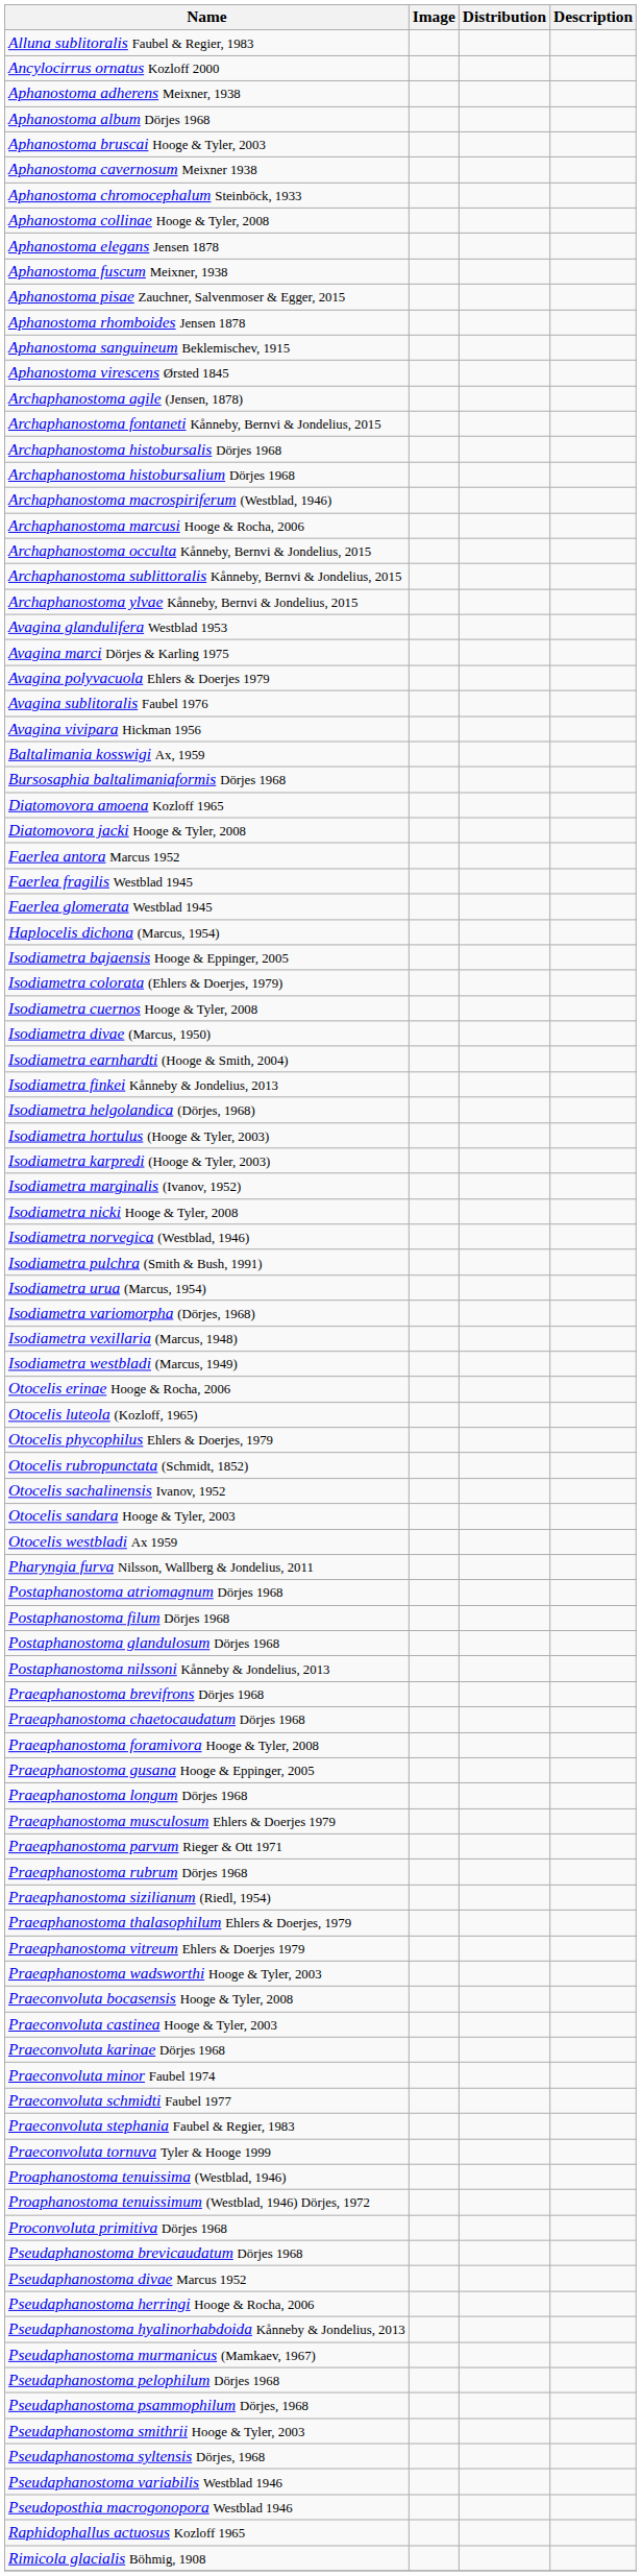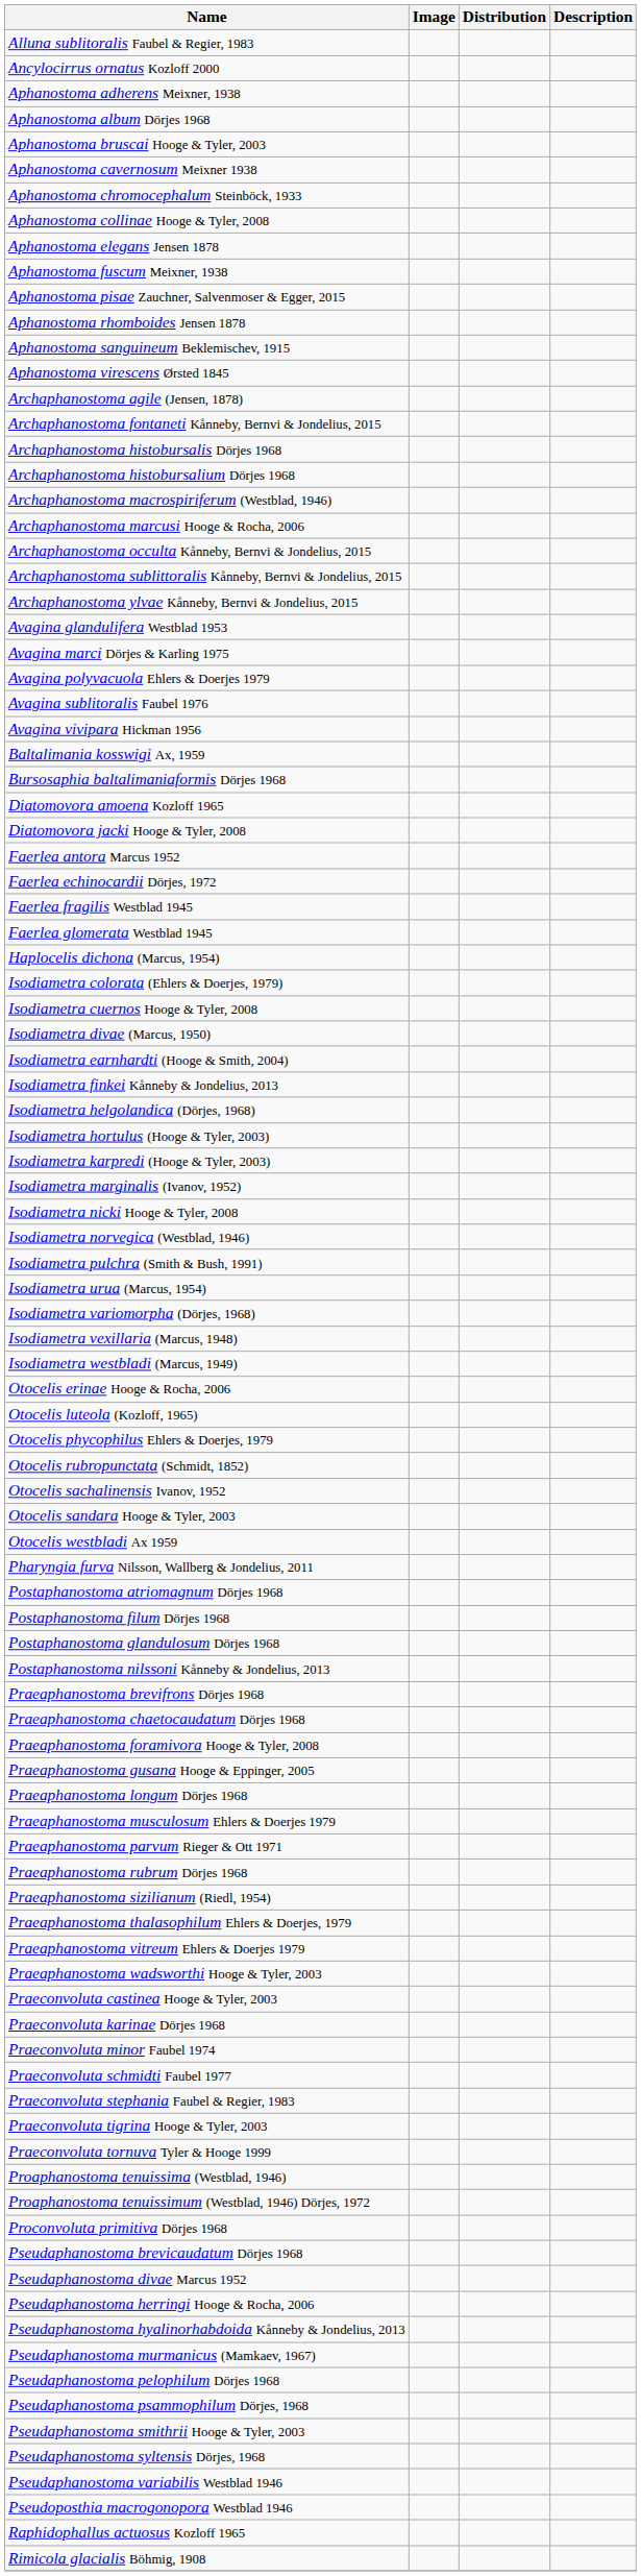 <table class="wikitable sortable" style="text-align:left;">
 <tr>
 <th scope="col">Name</th>
 <th scope="col">Image</th>
 <th scope="col">Distribution</th>
 <th scope="col">Description</th>
 </tr>
 <tr>
 <td scope="row" align="left"><em><a href='#'>Alluna sublitoralis</a></em> <small>Faubel & Regier, 1983</small></td>
 <td></td>
 <td></td>
 <td></td>
 </tr>
 <tr>
 <td scope="row" align="left"><em><a href='#'>Ancylocirrus ornatus</a></em> <small>Kozloff 2000</small></td>
 <td></td>
 <td></td>
 <td></td>
 </tr>
 <tr>
 <td scope="row" align="left"><em><a href='#'>Aphanostoma adherens</a></em> <small>Meixner, 1938</small></td>
 <td></td>
 <td></td>
 <td></td>
 </tr>
 <tr>
 <td scope="row" align="left"><em><a href='#'>Aphanostoma album</a></em> <small>Dörjes 1968</small></td>
 <td></td>
 <td></td>
 <td></td>
 </tr>
 <tr>
 <td scope="row" align="left"><em><a href='#'>Aphanostoma bruscai</a></em> <small>Hooge & Tyler, 2003</small></td>
 <td></td>
 <td></td>
 <td></td>
 </tr>
 <tr>
 <td scope="row" align="left"><em><a href='#'>Aphanostoma cavernosum</a></em> <small>Meixner 1938</small></td>
 <td></td>
 <td></td>
 <td></td>
 </tr>
 <tr>
 <td scope="row" align="left"><em><a href='#'>Aphanostoma chromocephalum</a></em> <small>Steinböck, 1933</small></td>
 <td></td>
 <td></td>
 <td></td>
 </tr>
 <tr>
 <td scope="row" align="left"><em><a href='#'>Aphanostoma collinae</a></em> <small>Hooge & Tyler, 2008</small></td>
 <td></td>
 <td></td>
 <td></td>
 </tr>
 <tr>
 <td scope="row" align="left"><em><a href='#'>Aphanostoma elegans</a></em> <small>Jensen 1878</small></td>
 <td></td>
 <td></td>
 <td></td>
 </tr>
 <tr>
 <td scope="row" align="left"><em><a href='#'>Aphanostoma fuscum</a></em> <small>Meixner, 1938</small></td>
 <td></td>
 <td></td>
 <td></td>
 </tr>
 <tr>
 <td scope="row" align="left"><em><a href='#'>Aphanostoma pisae</a></em> <small>Zauchner, Salvenmoser & Egger, 2015</small></td>
 <td></td>
 <td></td>
 <td></td>
 </tr>
 <tr>
 <td scope="row" align="left"><em><a href='#'>Aphanostoma rhomboides</a></em> <small>Jensen 1878</small></td>
 <td></td>
 <td></td>
 <td></td>
 </tr>
 <tr>
 <td scope="row" align="left"><em><a href='#'>Aphanostoma sanguineum</a></em> <small>Beklemischev, 1915</small></td>
 <td></td>
 <td></td>
 <td></td>
 </tr>
 <tr>
 <td scope="row" align="left"><em><a href='#'>Aphanostoma virescens</a></em> <small>Ørsted 1845</small></td>
 <td></td>
 <td></td>
 <td></td>
 </tr>
 <tr>
 <td scope="row" align="left"><em><a href='#'>Archaphanostoma agile</a></em> <small>(Jensen, 1878)</small></td>
 <td></td>
 <td></td>
 <td></td>
 </tr>
 <tr>
 <td scope="row" align="left"><em><a href='#'>Archaphanostoma fontaneti</a></em> <small>Kånneby, Bernvi & Jondelius, 2015</small></td>
 <td></td>
 <td></td>
 <td></td>
 </tr>
 <tr>
 <td scope="row" align="left"><em><a href='#'>Archaphanostoma histobursalis</a></em> <small>Dörjes 1968</small></td>
 <td></td>
 <td></td>
 <td></td>
 </tr>
 <tr>
 <td scope="row" align="left"><em><a href='#'>Archaphanostoma histobursalium</a></em> <small>Dörjes 1968</small></td>
 <td></td>
 <td></td>
 <td></td>
 </tr>
 <tr>
 <td scope="row" align="left"><em><a href='#'>Archaphanostoma macrospiriferum</a></em> <small>(Westblad, 1946)</small></td>
 <td></td>
 <td></td>
 <td></td>
 </tr>
 <tr>
 <td scope="row" align="left"><em><a href='#'>Archaphanostoma marcusi</a></em> <small>Hooge & Rocha, 2006</small></td>
 <td></td>
 <td></td>
 <td></td>
 </tr>
 <tr>
 <td scope="row" align="left"><em><a href='#'>Archaphanostoma occulta</a></em> <small>Kånneby, Bernvi & Jondelius, 2015</small></td>
 <td></td>
 <td></td>
 <td></td>
 </tr>
 <tr>
 <td scope="row" align="left"><em><a href='#'>Archaphanostoma sublittoralis</a></em> <small>Kånneby, Bernvi & Jondelius, 2015</small></td>
 <td></td>
 <td></td>
 <td></td>
 </tr>
 <tr>
 <td scope="row" align="left"><em><a href='#'>Archaphanostoma ylvae</a></em> <small>Kånneby, Bernvi & Jondelius, 2015</small></td>
 <td></td>
 <td></td>
 <td></td>
 </tr>
 <tr>
 <td scope="row" align="left"><em><a href='#'>Avagina glandulifera</a></em> <small>Westblad 1953</small></td>
 <td></td>
 <td></td>
 <td></td>
 </tr>
 <tr>
 <td scope="row" align="left"><em><a href='#'>Avagina marci</a></em> <small>Dörjes & Karling 1975</small></td>
 <td></td>
 <td></td>
 <td></td>
 </tr>
 <tr>
 <td scope="row" align="left"><em><a href='#'>Avagina polyvacuola</a></em> <small>Ehlers & Doerjes 1979</small></td>
 <td></td>
 <td></td>
 <td></td>
 </tr>
 <tr>
 <td scope="row" align="left"><em><a href='#'>Avagina sublitoralis</a></em> <small>Faubel 1976</small></td>
 <td></td>
 <td></td>
 <td></td>
 </tr>
 <tr>
 <td scope="row" align="left"><em><a href='#'>Avagina vivipara</a></em> <small>Hickman 1956</small></td>
 <td></td>
 <td></td>
 <td></td>
 </tr>
 <tr>
 <td scope="row" align="left"><em><a href='#'>Baltalimania kosswigi</a></em> <small>Ax, 1959</small></td>
 <td></td>
 <td></td>
 <td></td>
 </tr>
 <tr>
 <td scope="row" align="left"><em><a href='#'>Bursosaphia baltalimaniaformis</a></em> <small>Dörjes 1968</small></td>
 <td></td>
 <td></td>
 <td></td>
 </tr>
 <tr>
 <td scope="row" align="left"><em><a href='#'>Diatomovora amoena</a></em> <small>Kozloff 1965</small></td>
 <td></td>
 <td></td>
 <td></td>
 </tr>
 <tr>
 <td scope="row" align="left"><em><a href='#'>Diatomovora jacki</a></em> <small>Hooge & Tyler, 2008</small></td>
 <td></td>
 <td></td>
 <td></td>
 </tr>
 <tr>
 <td scope="row" align="left"><em><a href='#'>Faerlea antora</a></em> <small>Marcus 1952</small></td>
 <td></td>
 <td></td>
 <td></td>
 </tr>
 <tr>
+<td scope="row" align="left"><em><a href='#'>Faerlea echinocardii</a></em> <small>Dörjes, 1972</small></td>
+<td></td>
+<td></td>
+<td></td>
+</tr>
+<tr>
 <td scope="row" align="left"><em><a href='#'>Faerlea fragilis</a></em> <small>Westblad 1945</small></td>
 <td></td>
 <td></td>
 <td></td>
 </tr>
 <tr>
 <td scope="row" align="left"><em><a href='#'>Faerlea glomerata</a></em> <small>Westblad 1945</small></td>
 <td></td>
 <td></td>
 <td></td>
 </tr>
 <tr>
 <td scope="row" align="left"><em><a href='#'>Haplocelis dichona</a></em> <small>(Marcus, 1954)</small></td>
-<td></td>
-<td></td>
-<td></td>
-</tr>
-<tr>
-<td scope="row" align="left"><em><a href='#'>Isodiametra bajaensis</a></em> <small>Hooge & Eppinger, 2005</small></td>
 <td></td>
 <td></td>
 <td></td>
 </tr>
 <tr>
 <td scope="row" align="left"><em><a href='#'>Isodiametra colorata</a></em> <small>(Ehlers & Doerjes, 1979)</small></td>
 <td></td>
 <td></td>
 <td></td>
 </tr>
 <tr>
 <td scope="row" align="left"><em><a href='#'>Isodiametra cuernos</a></em> <small>Hooge & Tyler, 2008</small></td>
 <td></td>
 <td></td>
 <td></td>
 </tr>
 <tr>
 <td scope="row" align="left"><em><a href='#'>Isodiametra divae</a></em> <small>(Marcus, 1950)</small></td>
 <td></td>
 <td></td>
 <td></td>
 </tr>
 <tr>
 <td scope="row" align="left"><em><a href='#'>Isodiametra earnhardti</a></em> <small>(Hooge & Smith, 2004)</small></td>
 <td></td>
 <td></td>
 <td></td>
 </tr>
 <tr>
 <td scope="row" align="left"><em><a href='#'>Isodiametra finkei</a></em> <small>Kånneby & Jondelius, 2013</small></td>
 <td></td>
 <td></td>
 <td></td>
 </tr>
 <tr>
 <td scope="row" align="left"><em><a href='#'>Isodiametra helgolandica</a></em> <small>(Dörjes, 1968)</small></td>
 <td></td>
 <td></td>
 <td></td>
 </tr>
 <tr>
 <td scope="row" align="left"><em><a href='#'>Isodiametra hortulus</a></em> <small>(Hooge & Tyler, 2003)</small></td>
 <td></td>
 <td></td>
 <td></td>
 </tr>
 <tr>
 <td scope="row" align="left"><em><a href='#'>Isodiametra karpredi</a></em> <small>(Hooge & Tyler, 2003)</small></td>
 <td></td>
 <td></td>
 <td></td>
 </tr>
 <tr>
 <td scope="row" align="left"><em><a href='#'>Isodiametra marginalis</a></em> <small>(Ivanov, 1952)</small></td>
 <td></td>
 <td></td>
 <td></td>
 </tr>
 <tr>
 <td scope="row" align="left"><em><a href='#'>Isodiametra nicki</a></em> <small>Hooge & Tyler, 2008</small></td>
 <td></td>
 <td></td>
 <td></td>
 </tr>
 <tr>
 <td scope="row" align="left"><em><a href='#'>Isodiametra norvegica</a></em> <small>(Westblad, 1946)</small></td>
 <td></td>
 <td></td>
 <td></td>
 </tr>
 <tr>
 <td scope="row" align="left"><em><a href='#'>Isodiametra pulchra</a></em> <small>(Smith & Bush, 1991)</small></td>
 <td></td>
 <td></td>
 <td></td>
 </tr>
 <tr>
 <td scope="row" align="left"><em><a href='#'>Isodiametra urua</a></em> <small>(Marcus, 1954)</small></td>
 <td></td>
 <td></td>
 <td></td>
 </tr>
 <tr>
 <td scope="row" align="left"><em><a href='#'>Isodiametra variomorpha</a></em> <small>(Dörjes, 1968)</small></td>
 <td></td>
 <td></td>
 <td></td>
 </tr>
 <tr>
 <td scope="row" align="left"><em><a href='#'>Isodiametra vexillaria</a></em> <small>(Marcus, 1948)</small></td>
 <td></td>
 <td></td>
 <td></td>
 </tr>
 <tr>
 <td scope="row" align="left"><em><a href='#'>Isodiametra westbladi</a></em> <small>(Marcus, 1949)</small></td>
 <td></td>
 <td></td>
 <td></td>
 </tr>
 <tr>
 <td scope="row" align="left"><em><a href='#'>Otocelis erinae</a></em> <small>Hooge & Rocha, 2006</small></td>
 <td></td>
 <td></td>
 <td></td>
 </tr>
 <tr>
 <td scope="row" align="left"><em><a href='#'>Otocelis luteola</a></em> <small>(Kozloff, 1965)</small></td>
 <td></td>
 <td></td>
 <td></td>
 </tr>
 <tr>
 <td scope="row" align="left"><em><a href='#'>Otocelis phycophilus</a></em> <small>Ehlers & Doerjes, 1979</small></td>
 <td></td>
 <td></td>
 <td></td>
 </tr>
 <tr>
 <td scope="row" align="left"><em><a href='#'>Otocelis rubropunctata</a></em> <small>(Schmidt, 1852)</small></td>
 <td></td>
 <td></td>
 <td></td>
 </tr>
 <tr>
 <td scope="row" align="left"><em><a href='#'>Otocelis sachalinensis</a></em> <small>Ivanov, 1952</small></td>
 <td></td>
 <td></td>
 <td></td>
 </tr>
 <tr>
 <td scope="row" align="left"><em><a href='#'>Otocelis sandara</a></em> <small>Hooge & Tyler, 2003</small></td>
 <td></td>
 <td></td>
 <td></td>
 </tr>
 <tr>
 <td scope="row" align="left"><em><a href='#'>Otocelis westbladi</a></em> <small>Ax 1959</small></td>
 <td></td>
 <td></td>
 <td></td>
 </tr>
 <tr>
 <td scope="row" align="left"><em><a href='#'>Pharyngia furva</a></em> <small>Nilsson, Wallberg & Jondelius, 2011</small></td>
 <td></td>
 <td></td>
 <td></td>
 </tr>
 <tr>
 <td scope="row" align="left"><em><a href='#'>Postaphanostoma atriomagnum</a></em> <small>Dörjes 1968</small></td>
 <td></td>
 <td></td>
 <td></td>
 </tr>
 <tr>
 <td scope="row" align="left"><em><a href='#'>Postaphanostoma filum</a></em> <small>Dörjes 1968</small></td>
 <td></td>
 <td></td>
 <td></td>
 </tr>
 <tr>
 <td scope="row" align="left"><em><a href='#'>Postaphanostoma glandulosum</a></em> <small>Dörjes 1968</small></td>
 <td></td>
 <td></td>
 <td></td>
 </tr>
 <tr>
 <td scope="row" align="left"><em><a href='#'>Postaphanostoma nilssoni</a></em> <small>Kånneby & Jondelius, 2013</small></td>
 <td></td>
 <td></td>
 <td></td>
 </tr>
 <tr>
 <td scope="row" align="left"><em><a href='#'>Praeaphanostoma brevifrons</a></em> <small>Dörjes 1968</small></td>
 <td></td>
 <td></td>
 <td></td>
 </tr>
 <tr>
 <td scope="row" align="left"><em><a href='#'>Praeaphanostoma chaetocaudatum</a></em> <small>Dörjes 1968</small></td>
 <td></td>
 <td></td>
 <td></td>
 </tr>
 <tr>
 <td scope="row" align="left"><em><a href='#'>Praeaphanostoma foramivora</a></em> <small>Hooge & Tyler, 2008</small></td>
 <td></td>
 <td></td>
 <td></td>
 </tr>
 <tr>
 <td scope="row" align="left"><em><a href='#'>Praeaphanostoma gusana</a></em> <small>Hooge & Eppinger, 2005</small></td>
 <td></td>
 <td></td>
 <td></td>
 </tr>
 <tr>
 <td scope="row" align="left"><em><a href='#'>Praeaphanostoma longum</a></em> <small>Dörjes 1968</small></td>
 <td></td>
 <td></td>
 <td></td>
 </tr>
 <tr>
 <td scope="row" align="left"><em><a href='#'>Praeaphanostoma musculosum</a></em> <small>Ehlers & Doerjes 1979</small></td>
 <td></td>
 <td></td>
 <td></td>
 </tr>
 <tr>
 <td scope="row" align="left"><em><a href='#'>Praeaphanostoma parvum</a></em> <small>Rieger & Ott 1971</small></td>
 <td></td>
 <td></td>
 <td></td>
 </tr>
 <tr>
 <td scope="row" align="left"><em><a href='#'>Praeaphanostoma rubrum</a></em> <small>Dörjes 1968</small></td>
 <td></td>
 <td></td>
 <td></td>
 </tr>
 <tr>
 <td scope="row" align="left"><em><a href='#'>Praeaphanostoma sizilianum</a></em> <small>(Riedl, 1954)</small></td>
 <td></td>
 <td></td>
 <td></td>
 </tr>
 <tr>
 <td scope="row" align="left"><em><a href='#'>Praeaphanostoma thalasophilum</a></em> <small>Ehlers & Doerjes, 1979</small></td>
 <td></td>
 <td></td>
 <td></td>
 </tr>
 <tr>
 <td scope="row" align="left"><em><a href='#'>Praeaphanostoma vitreum</a></em> <small>Ehlers & Doerjes 1979</small></td>
 <td></td>
 <td></td>
 <td></td>
 </tr>
 <tr>
 <td scope="row" align="left"><em><a href='#'>Praeaphanostoma wadsworthi</a></em> <small>Hooge & Tyler, 2003</small></td>
 <td></td>
 <td></td>
 <td></td>
 </tr>
 <tr>
-<td scope="row" align="left"><em><a href='#'>Praeconvoluta bocasensis</a></em> <small>Hooge & Tyler, 2008</small></td>
-<td></td>
-<td></td>
-<td></td>
-</tr>
-<tr>
 <td scope="row" align="left"><em><a href='#'>Praeconvoluta castinea</a></em> <small>Hooge & Tyler, 2003</small></td>
 <td></td>
 <td></td>
 <td></td>
 </tr>
 <tr>
 <td scope="row" align="left"><em><a href='#'>Praeconvoluta karinae</a></em> <small>Dörjes 1968</small></td>
 <td></td>
 <td></td>
 <td></td>
 </tr>
 <tr>
 <td scope="row" align="left"><em><a href='#'>Praeconvoluta minor</a></em> <small>Faubel 1974</small></td>
 <td></td>
 <td></td>
 <td></td>
 </tr>
 <tr>
 <td scope="row" align="left"><em><a href='#'>Praeconvoluta schmidti</a></em> <small>Faubel 1977</small></td>
 <td></td>
 <td></td>
 <td></td>
 </tr>
 <tr>
 <td scope="row" align="left"><em><a href='#'>Praeconvoluta stephania</a></em> <small>Faubel & Regier, 1983</small></td>
+<td></td>
+<td></td>
+<td></td>
+</tr>
+<tr>
+<td scope="row" align="left"><em><a href='#'>Praeconvoluta tigrina</a></em> <small>Hooge & Tyler, 2003</small></td>
 <td></td>
 <td></td>
 <td></td>
 </tr>
 <tr>
 <td scope="row" align="left"><em><a href='#'>Praeconvoluta tornuva</a></em> <small>Tyler & Hooge 1999</small></td>
 <td></td>
 <td></td>
 <td></td>
 </tr>
 <tr>
 <td scope="row" align="left"><em><a href='#'>Proaphanostoma tenuissima</a></em> <small>(Westblad, 1946)</small></td>
 <td></td>
 <td></td>
 <td></td>
 </tr>
 <tr>
 <td scope="row" align="left"><em><a href='#'>Proaphanostoma tenuissimum</a></em> <small>(Westblad, 1946) Dörjes, 1972</small></td>
 <td></td>
 <td></td>
 <td></td>
 </tr>
 <tr>
 <td scope="row" align="left"><em><a href='#'>Proconvoluta primitiva</a></em> <small>Dörjes 1968</small></td>
 <td></td>
 <td></td>
 <td></td>
 </tr>
 <tr>
 <td scope="row" align="left"><em><a href='#'>Pseudaphanostoma brevicaudatum</a></em> <small>Dörjes 1968</small></td>
 <td></td>
 <td></td>
 <td></td>
 </tr>
 <tr>
 <td scope="row" align="left"><em><a href='#'>Pseudaphanostoma divae</a></em> <small>Marcus 1952</small></td>
 <td></td>
 <td></td>
 <td></td>
 </tr>
 <tr>
 <td scope="row" align="left"><em><a href='#'>Pseudaphanostoma herringi</a></em> <small>Hooge & Rocha, 2006</small></td>
 <td></td>
 <td></td>
 <td></td>
 </tr>
 <tr>
 <td scope="row" align="left"><em><a href='#'>Pseudaphanostoma hyalinorhabdoida</a></em> <small>Kånneby & Jondelius, 2013</small></td>
 <td></td>
 <td></td>
 <td></td>
 </tr>
 <tr>
 <td scope="row" align="left"><em><a href='#'>Pseudaphanostoma murmanicus</a></em> <small>(Mamkaev, 1967)</small></td>
 <td></td>
 <td></td>
 <td></td>
 </tr>
 <tr>
 <td scope="row" align="left"><em><a href='#'>Pseudaphanostoma pelophilum</a></em> <small>Dörjes 1968</small></td>
 <td></td>
 <td></td>
 <td></td>
 </tr>
 <tr>
 <td scope="row" align="left"><em><a href='#'>Pseudaphanostoma psammophilum</a></em> <small>Dörjes, 1968</small></td>
 <td></td>
 <td></td>
 <td></td>
 </tr>
 <tr>
 <td scope="row" align="left"><em><a href='#'>Pseudaphanostoma smithrii</a></em> <small>Hooge & Tyler, 2003</small></td>
 <td></td>
 <td></td>
 <td></td>
 </tr>
 <tr>
 <td scope="row" align="left"><em><a href='#'>Pseudaphanostoma syltensis</a></em> <small>Dörjes, 1968</small></td>
 <td></td>
 <td></td>
 <td></td>
 </tr>
 <tr>
 <td scope="row" align="left"><em><a href='#'>Pseudaphanostoma variabilis</a></em> <small>Westblad 1946</small></td>
 <td></td>
 <td></td>
 <td></td>
 </tr>
 <tr>
 <td scope="row" align="left"><em><a href='#'>Pseudoposthia macrogonopora</a></em> <small>Westblad 1946</small></td>
 <td></td>
 <td></td>
 <td></td>
 </tr>
 <tr>
 <td scope="row" align="left"><em><a href='#'>Raphidophallus actuosus</a></em> <small>Kozloff 1965</small></td>
 <td></td>
 <td></td>
 <td></td>
 </tr>
 <tr>
 <td scope="row" align="left"><em><a href='#'>Rimicola glacialis</a></em> <small>Böhmig, 1908</small></td>
 <td></td>
 <td></td>
 <td></td>
 </tr>
 <tr>
 </tr>
 </table>
